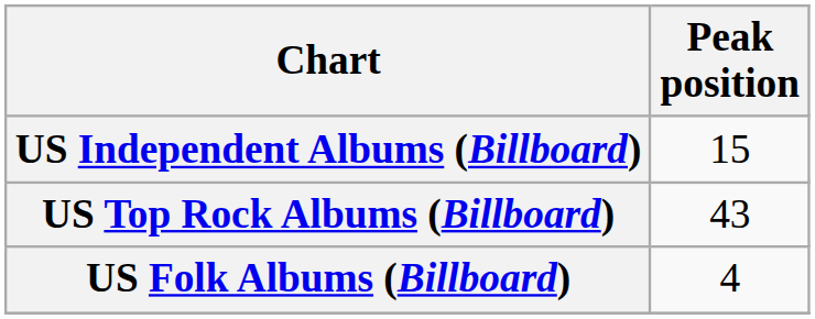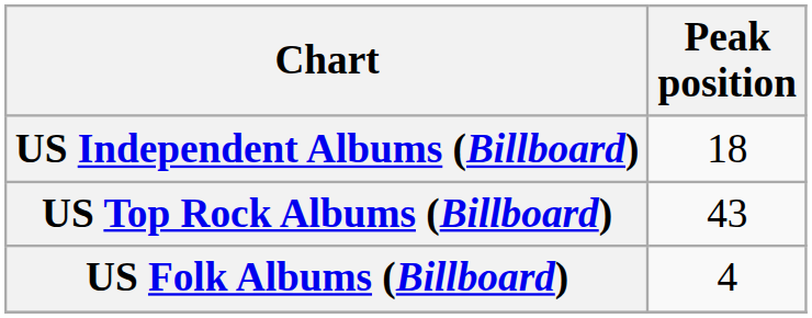 <table class="wikitable plainrowheaders sortable" style="text-align:center;" border="1">
 <tr>
 <th scope="col">Chart</th>
 <th scope="col">Peak<br>position</th>
 </tr>
 <tr>
 <th scope="row">US <a href='#'>Independent Albums</a> (<em><a href='#'>Billboard</a></em>)</th>
-<td>15</td>
+<td>18</td>
 </tr>
 <tr>
 <th scope="row">US <a href='#'>Top Rock Albums</a> (<em><a href='#'>Billboard</a></em>)</th>
 <td>43</td>
 </tr>
 <tr>
 <th scope="row">US <a href='#'>Folk Albums</a> (<em><a href='#'>Billboard</a></em>)</th>
 <td>4</td>
 </tr>
 <tr>
 </tr>
 </table>
